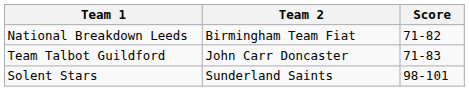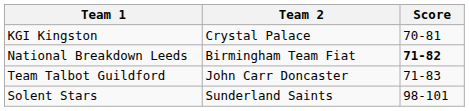 <table class="wikitable" style="font-size: 100%">
 <tr>
 <th width=200>Team 1</th>
 <th width=200>Team 2</th>
 <th width=60>Score</th>
 </tr>
 <tr>
+<td>KGI Kingston</td>
+<td>Crystal Palace</td>
+<td>70-81</td>
+</tr>
+<tr>
 <td>National Breakdown Leeds</td>
 <td>Birmingham  Team Fiat</td>
-<td>71-82</td>
+<td><strong>71-82</strong></td>
 </tr>
 <tr>
 <td>Team Talbot Guildford</td>
 <td>John Carr Doncaster</td>
 <td>71-83</td>
 </tr>
 <tr>
 <td>Solent Stars</td>
 <td>Sunderland Saints</td>
 <td>98-101</td>
 </tr>
 </table>
